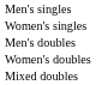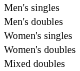 <table>
 <tr>
 <td>Men's singles<br></td>
 <td></td>
 <td></td>
 <td></td>
 </tr>
 <tr>
-<td>Women's singles<br></td>
+<td>Men's doubles<br></td>
 <td></td>
 <td></td>
 <td></td>
 </tr>
 <tr>
-<td>Men's doubles<br></td>
+<td>Women's singles<br></td>
 <td></td>
 <td></td>
 <td></td>
 </tr>
 <tr>
 <td>Women's doubles<br></td>
 <td></td>
 <td></td>
 <td></td>
 </tr>
 <tr>
 <td>Mixed doubles<br></td>
 <td></td>
 <td></td>
 <td></td>
 </tr>
 </table>
